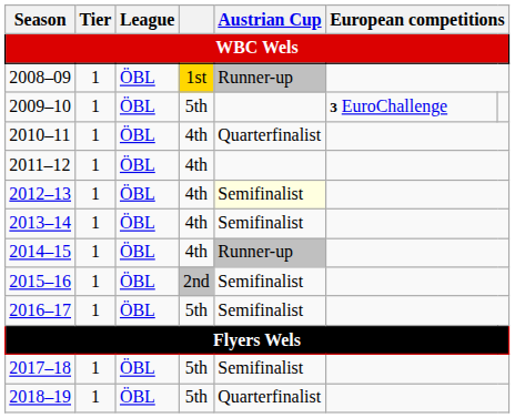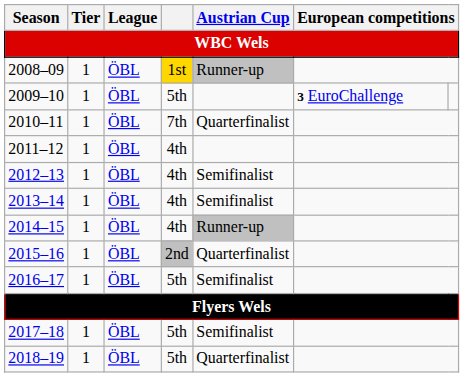 <table class="wikitable" style="font-size:85%">
 <tr>
 <th>Season</th>
 <th>Tier</th>
 <th>League</th>
 <th></th>
 <th><a href='#'>Austrian Cup</a></th>
 <th colspan=2>European competitions</th>
 </tr>
 <tr>
 <th colspan=7 style="background:#DB0101; color:white; border:1px black solid; text-align:center;">WBC Wels</th>
 </tr>
 <tr>
 <td>2008–09</td>
 <td align=center>1</td>
 <td><a href='#'>ÖBL</a></td>
 <td bgcolor=gold align=center>1st</td>
 <td style="background:silver">Runner-up</td>
 <td colspan=2></td>
 </tr>
 <tr>
 <td>2009–10</td>
 <td align=center>1</td>
 <td><a href='#'>ÖBL</a></td>
 <td align=center>5th</td>
 <td></td>
 <td><small><strong>3</strong></small> <a href='#'>EuroChallenge</a></td>
 <td style="text-align:center;"></td>
 </tr>
 <tr>
 <td>2010–11</td>
 <td align=center>1</td>
 <td><a href='#'>ÖBL</a></td>
-<td align=center>4th</td>
+<td align=center>7th</td>
 <td>Quarterfinalist</td>
 <td colspan=2></td>
 </tr>
 <tr>
 <td>2011–12</td>
 <td align=center>1</td>
 <td><a href='#'>ÖBL</a></td>
 <td align=center>4th</td>
 <td></td>
 <td colspan=2></td>
 </tr>
 <tr>
 <td><a href='#'>2012–13</a></td>
 <td align=center>1</td>
 <td><a href='#'>ÖBL</a></td>
 <td align=center>4th</td>
-<td style="background: lightyellow;">Semifinalist</td>
+<td>Semifinalist</td>
 <td colspan=2></td>
 </tr>
 <tr>
 <td><a href='#'>2013–14</a></td>
 <td align=center>1</td>
 <td><a href='#'>ÖBL</a></td>
 <td align=center>4th</td>
 <td>Semifinalist</td>
 <td colspan=2></td>
 </tr>
 <tr>
 <td><a href='#'>2014–15</a></td>
 <td align=center>1</td>
 <td><a href='#'>ÖBL</a></td>
 <td align=center>4th</td>
 <td bgcolor=silver>Runner-up</td>
 <td colspan=2></td>
 </tr>
 <tr>
 <td><a href='#'>2015–16</a></td>
 <td align=center>1</td>
 <td><a href='#'>ÖBL</a></td>
 <td align=center bgcolor=silver>2nd</td>
-<td>Semifinalist</td>
+<td>Quarterfinalist</td>
 <td colspan=2></td>
 </tr>
 <tr>
 <td><a href='#'>2016–17</a></td>
 <td align=center>1</td>
 <td><a href='#'>ÖBL</a></td>
 <td align=center>5th</td>
 <td>Semifinalist</td>
 <td colspan=2></td>
 </tr>
 <tr>
 <th colspan=7 style="background:black; color:white; border:1px solid #DB0101; text-align:center;">Flyers Wels</th>
 </tr>
 <tr>
 <td><a href='#'>2017–18</a></td>
 <td align=center>1</td>
 <td><a href='#'>ÖBL</a></td>
 <td align=center>5th</td>
 <td>Semifinalist</td>
 <td colspan=2></td>
 </tr>
 <tr>
 <td><a href='#'>2018–19</a></td>
 <td align=center>1</td>
 <td><a href='#'>ÖBL</a></td>
 <td align=center>5th</td>
 <td>Quarterfinalist</td>
 <td colspan=2></td>
 </tr>
 </table>
